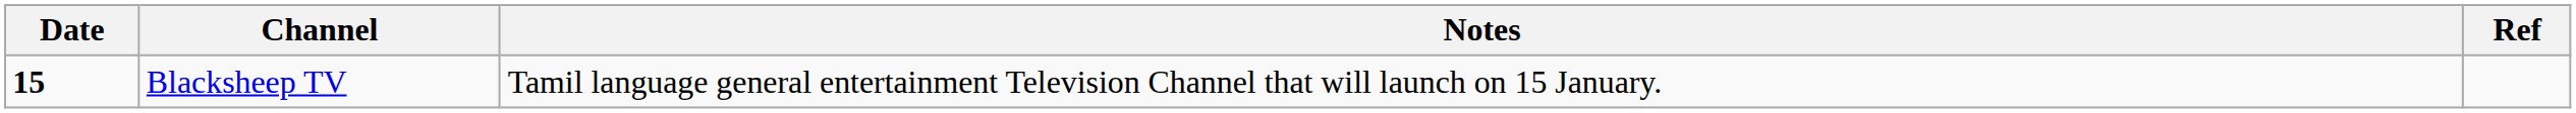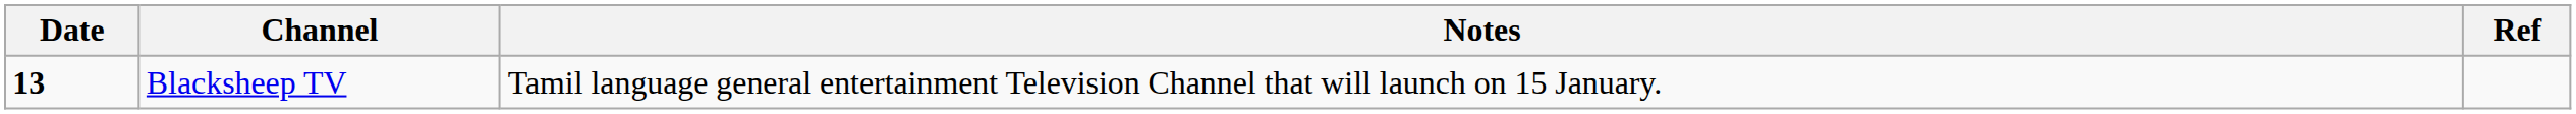 <table class="wikitable" width="80%">
 <tr>
 <th>Date</th>
 <th>Channel</th>
 <th>Notes</th>
 <th>Ref</th>
 </tr>
 <tr>
-<td><strong>15</strong></td>
+<td><strong>13</strong></td>
 <td><a href='#'>Blacksheep TV</a></td>
 <td>Tamil language general entertainment Television Channel that will launch on 15 January.</td>
 <td></td>
 </tr>
 </table>
